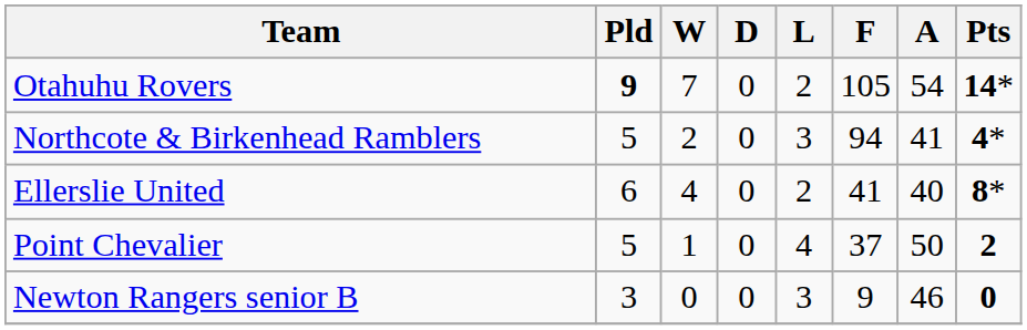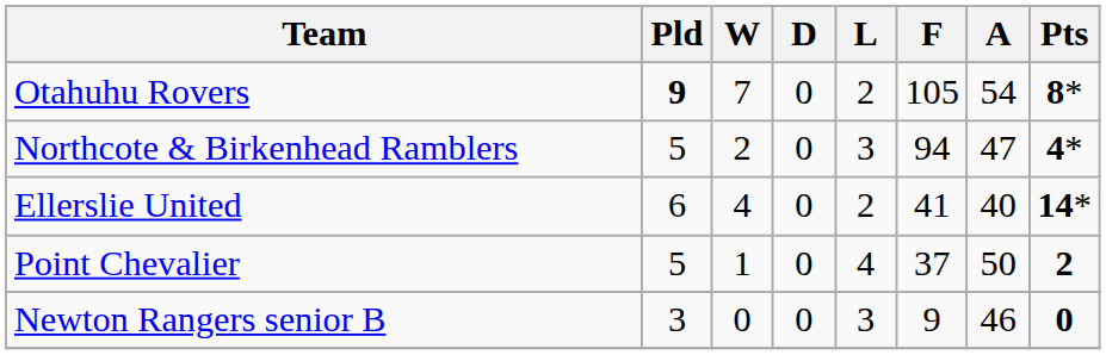 <table class="wikitable" style="text-align:center;">
 <tr>
 <th width=275>Team</th>
 <th width=20 abbr="Played">Pld</th>
 <th width=20 abbr="Won">W</th>
 <th width=20 abbr="Drawn">D</th>
 <th width=20 abbr="Lost">L</th>
 <th width=20 abbr="For">F</th>
 <th width=20 abbr="Against">A</th>
 <th width=20 abbr="Points">Pts</th>
 </tr>
 <tr>
 <td style="text-align:left;"><a href='#'>Otahuhu Rovers</a></td>
 <td><strong>9</strong></td>
 <td>7</td>
 <td>0</td>
 <td>2</td>
 <td>105</td>
 <td>54</td>
-<td><strong>14</strong>*</td>
+<td><strong>8</strong>*</td>
 </tr>
 <tr>
 <td style="text-align:left;"><a href='#'>Northcote & Birkenhead Ramblers</a></td>
 <td>5</td>
 <td>2</td>
 <td>0</td>
 <td>3</td>
 <td>94</td>
-<td>41</td>
+<td>47</td>
 <td><strong>4</strong>*</td>
 </tr>
 <tr>
 <td style="text-align:left;"><a href='#'>Ellerslie United</a></td>
 <td>6</td>
 <td>4</td>
 <td>0</td>
 <td>2</td>
 <td>41</td>
 <td>40</td>
-<td><strong>8</strong>*</td>
+<td><strong>14</strong>*</td>
 </tr>
 <tr>
 <td style="text-align:left;"><a href='#'>Point Chevalier</a></td>
 <td>5</td>
 <td>1</td>
 <td>0</td>
 <td>4</td>
 <td>37</td>
 <td>50</td>
 <td><strong>2</strong></td>
 </tr>
 <tr>
 <td style="text-align:left;"><a href='#'>Newton Rangers senior B</a></td>
 <td>3</td>
 <td>0</td>
 <td>0</td>
 <td>3</td>
 <td>9</td>
 <td>46</td>
 <td><strong>0</strong></td>
 </tr>
 <tr>
 </tr>
 </table>
